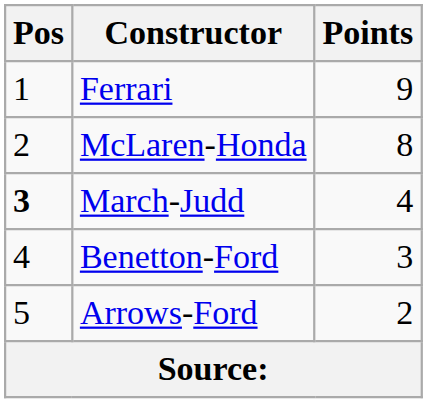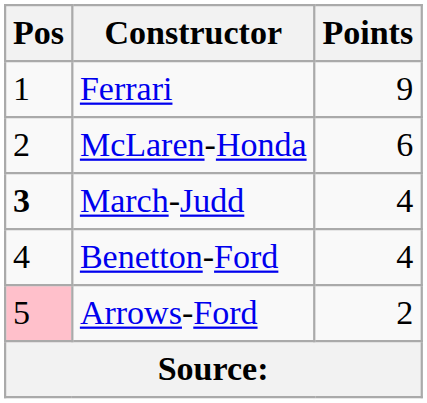 <table class="wikitable" style="font-size: 95%;">
 <tr>
 <th>Pos</th>
 <th>Constructor</th>
 <th>Points</th>
 </tr>
 <tr>
 <td>1</td>
 <td> <a href='#'>Ferrari</a></td>
 <td align=right>9</td>
 </tr>
 <tr>
 <td>2</td>
 <td> <a href='#'>McLaren</a>-<a href='#'>Honda</a></td>
-<td align=right>8</td>
+<td align=right>6</td>
 </tr>
 <tr>
 <td><strong>3</strong></td>
 <td> <a href='#'>March</a>-<a href='#'>Judd</a></td>
 <td align=right>4</td>
 </tr>
 <tr>
 <td>4</td>
 <td> <a href='#'>Benetton</a>-<a href='#'>Ford</a></td>
-<td align=right>3</td>
+<td align=right>4</td>
 </tr>
 <tr>
-<td>5</td>
+<td style="background: pink;">5</td>
 <td> <a href='#'>Arrows</a>-<a href='#'>Ford</a></td>
 <td align=right>2</td>
 </tr>
 <tr>
 <th colspan=4>Source: </th>
 </tr>
 </table>
